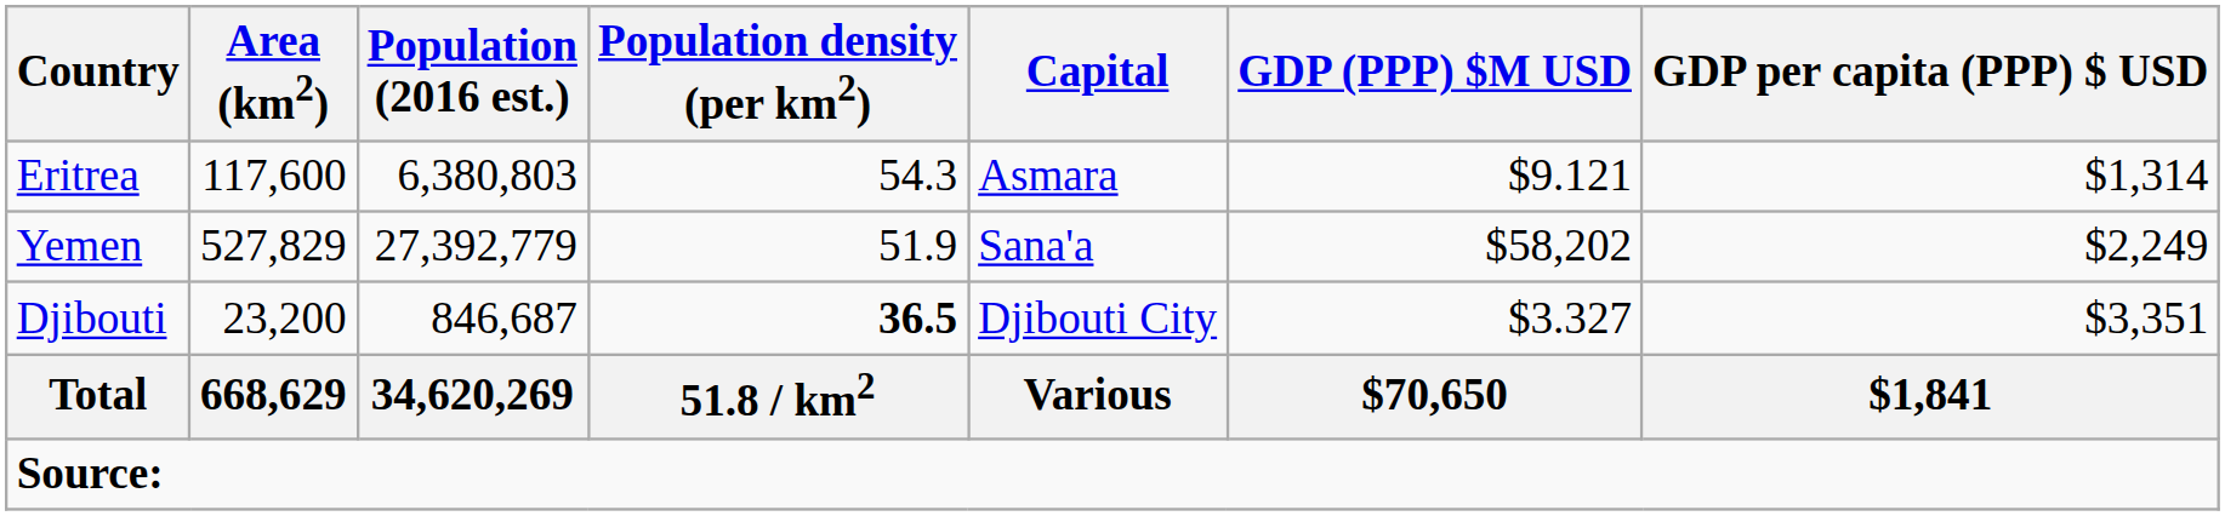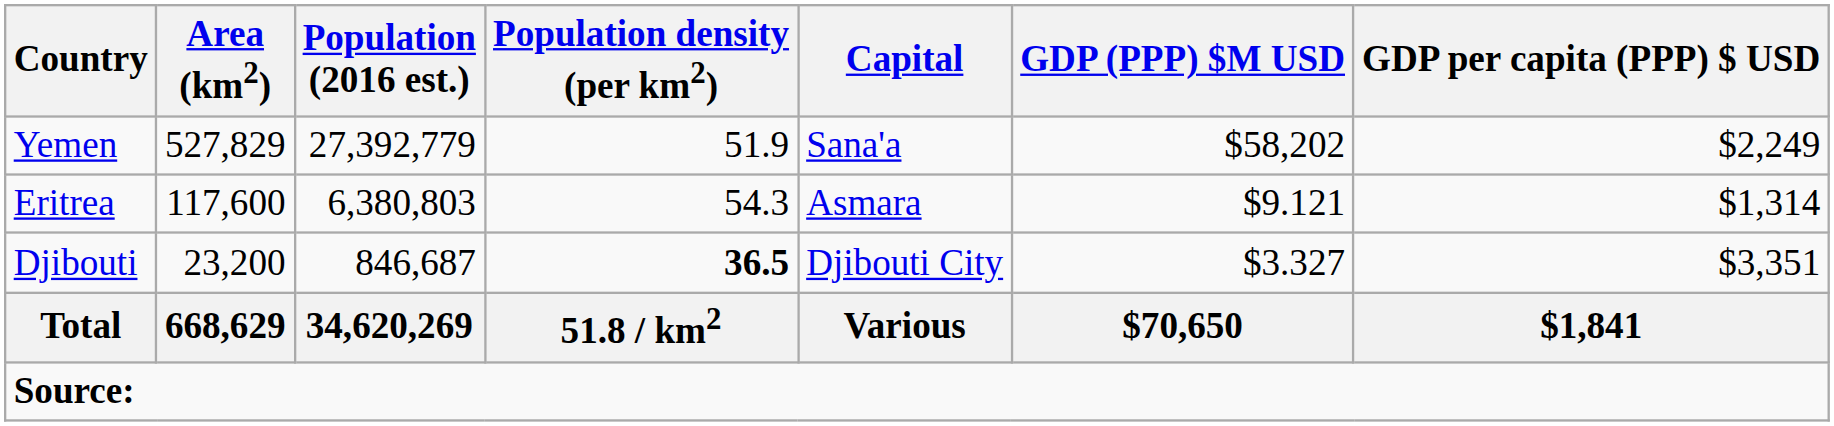 <table class="wikitable sortable">
 <tr bgcolor="#ECECEC">
 <th>Country</th>
 <th><a href='#'>Area</a><br>(km<sup>2</sup>)</th>
 <th><a href='#'>Population</a><br>(2016 est.)</th>
 <th><a href='#'>Population density</a><br>(per km<sup>2</sup>)</th>
 <th><a href='#'>Capital</a></th>
 <th><a href='#'>GDP (PPP) $M USD</a></th>
 <th>GDP per capita (PPP) $ USD</th>
 </tr>
 <tr>
+<td> <a href='#'>Yemen</a></td>
+<td align="right">527,829</td>
+<td align="right">27,392,779</td>
+<td align="right">51.9</td>
+<td><a href='#'>Sana'a</a></td>
+<td align="right">$58,202</td>
+<td align="right">$2,249</td>
+</tr>
+<tr>
 <td> <a href='#'>Eritrea</a></td>
 <td align="right">117,600</td>
 <td align="right">6,380,803</td>
 <td align="right">54.3</td>
 <td><a href='#'>Asmara</a></td>
 <td align="right">$9.121</td>
 <td align="right">$1,314</td>
-</tr>
-<tr>
-<td> <a href='#'>Yemen</a></td>
-<td align="right">527,829</td>
-<td align="right">27,392,779</td>
-<td align="right">51.9</td>
-<td><a href='#'>Sana'a</a></td>
-<td align="right">$58,202</td>
-<td align="right">$2,249</td>
 </tr>
 <tr>
 <td> <a href='#'>Djibouti</a></td>
 <td align="right">23,200</td>
 <td align="right">846,687</td>
 <td align="right"><strong>36.5</strong></td>
 <td><a href='#'>Djibouti City</a></td>
 <td align="right">$3.327</td>
 <td align="right">$3,351</td>
 </tr>
 <tr>
 <th>Total</th>
 <th align="right">668,629</th>
 <th align="right">34,620,269</th>
 <th align="right">51.8 / km<sup>2</sup></th>
 <th align="right">Various</th>
 <th align="right">$70,650</th>
 <th align="right">$1,841</th>
 </tr>
 <tr>
 <td colspan="7"><strong>Source:</strong></td>
 </tr>
 </table>
